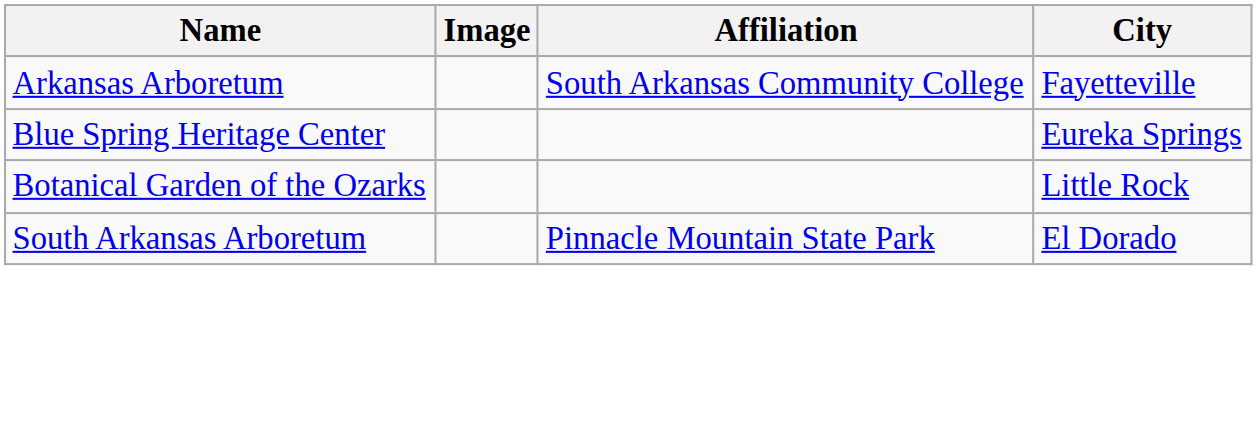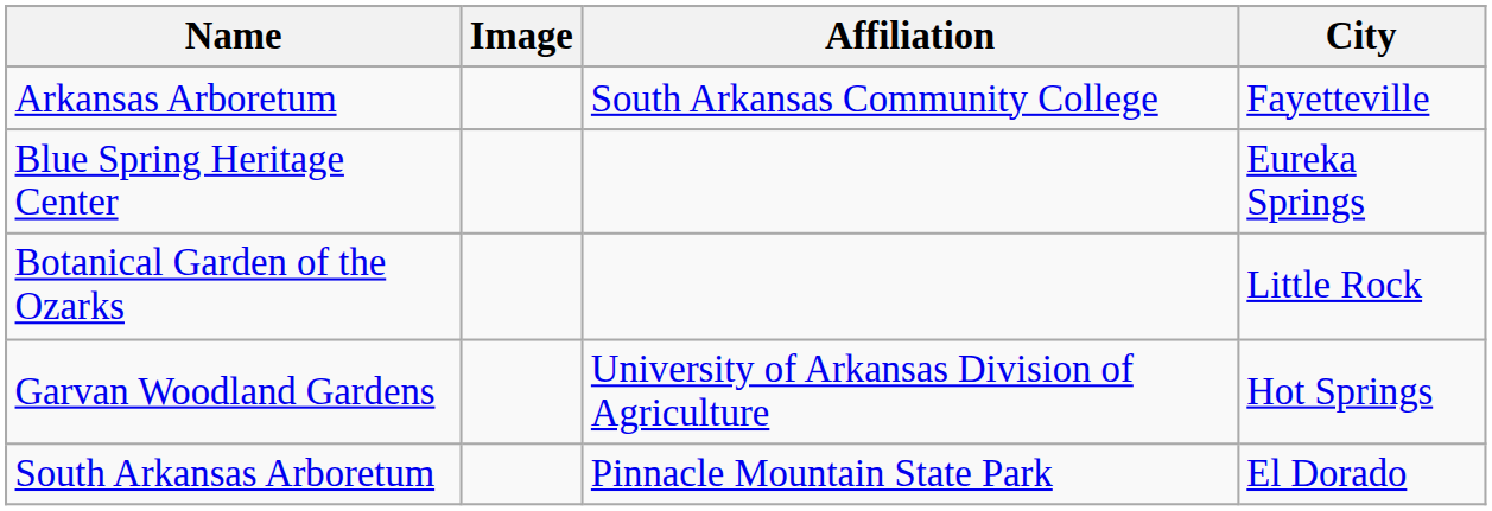 <table class="wikitable" style="width:98%">
 <tr>
 <th>Name</th>
 <th>Image</th>
 <th>Affiliation</th>
 <th>City</th>
 </tr>
 <tr>
 <td><a href='#'>Arkansas Arboretum</a></td>
 <td></td>
 <td><a href='#'>South Arkansas Community College</a></td>
 <td><a href='#'>Fayetteville</a></td>
 </tr>
 <tr>
 <td><a href='#'>Blue Spring Heritage Center</a></td>
 <td></td>
 <td></td>
 <td><a href='#'>Eureka Springs</a></td>
 </tr>
 <tr>
 <td><a href='#'>Botanical Garden of the Ozarks</a></td>
 <td></td>
 <td></td>
 <td><a href='#'>Little Rock</a></td>
 </tr>
 <tr>
+<td><a href='#'>Garvan Woodland Gardens</a></td>
+<td></td>
+<td><a href='#'>University of Arkansas Division of Agriculture</a></td>
+<td><a href='#'>Hot Springs</a></td>
+</tr>
+<tr>
 <td><a href='#'>South Arkansas Arboretum</a></td>
 <td></td>
 <td><a href='#'>Pinnacle Mountain State Park</a></td>
 <td><a href='#'>El Dorado</a></td>
 </tr>
 </table>
